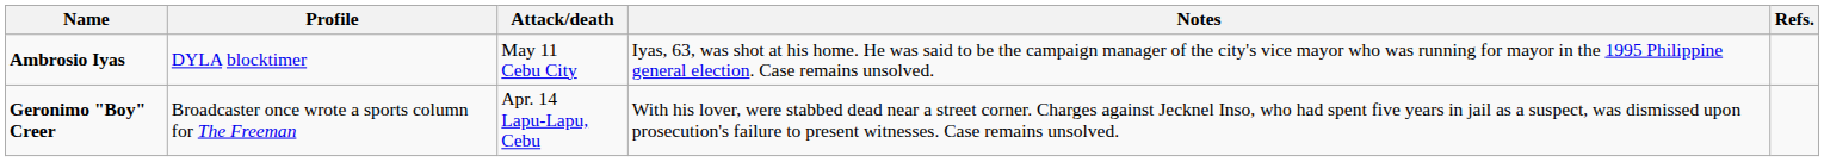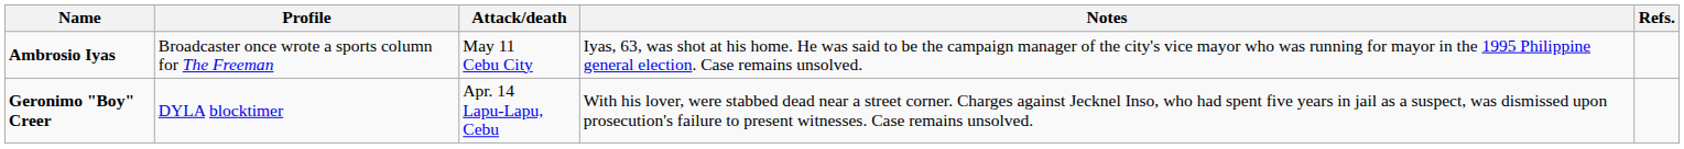 <table class="wikitable">
 <tr>
 <th>Name</th>
 <th>Profile</th>
 <th>Attack/death</th>
 <th>Notes</th>
 <th>Refs.</th>
 </tr>
 <tr>
 <td><strong>Ambrosio Iyas</strong></td>
-<td><a href='#'>DYLA</a> <a href='#'>blocktimer</a></td>
+<td>Broadcaster once wrote a sports column for <em><a href='#'>The Freeman</a></em><br></td>
 <td>May 11<br><a href='#'>Cebu City</a></td>
 <td>Iyas, 63, was shot at his home. He was said to be the campaign manager of the city's vice mayor who was running for mayor in the <a href='#'>1995 Philippine general election</a>. Case remains unsolved.</td>
 <td></td>
 </tr>
 <tr>
 <td><strong>Geronimo "Boy" Creer</strong></td>
-<td>Broadcaster once wrote a sports column for <em><a href='#'>The Freeman</a></em><br></td>
+<td><a href='#'>DYLA</a> <a href='#'>blocktimer</a></td>
 <td>Apr. 14<br><a href='#'>Lapu-Lapu, Cebu</a></td>
 <td>With his lover, were stabbed dead near a street corner. Charges against Jecknel Inso, who had spent five years in jail as a suspect, was dismissed upon prosecution's failure to present witnesses. Case remains unsolved.</td>
 <td></td>
 </tr>
 </table>
